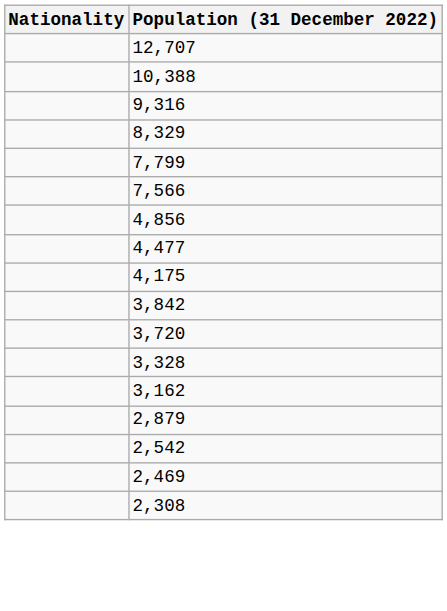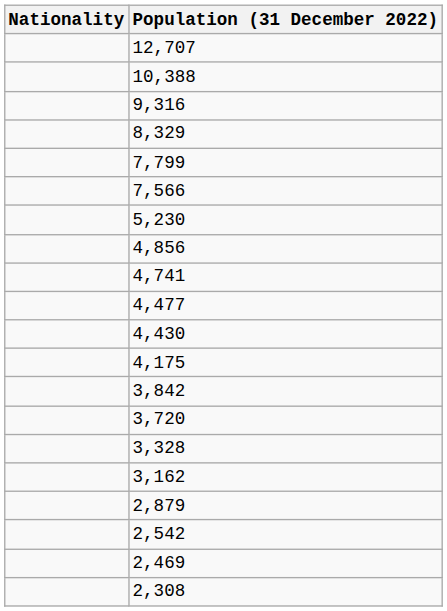 <table class="wikitable" style="float:right;">
 <tr>
 <th>Nationality</th>
 <th>Population (31 December 2022)</th>
 </tr>
 <tr>
 <td></td>
 <td>12,707</td>
 </tr>
 <tr>
 <td></td>
 <td>10,388</td>
 </tr>
 <tr>
 <td></td>
 <td>9,316</td>
 </tr>
 <tr>
 <td></td>
 <td>8,329</td>
 </tr>
 <tr>
 <td></td>
 <td>7,799</td>
 </tr>
 <tr>
 <td></td>
 <td>7,566</td>
 </tr>
 <tr>
 <td></td>
+<td>5,230</td>
+</tr>
+<tr>
+<td></td>
 <td>4,856</td>
 </tr>
 <tr>
 <td></td>
+<td>4,741</td>
+</tr>
+<tr>
+<td></td>
 <td>4,477</td>
+</tr>
+<tr>
+<td></td>
+<td>4,430</td>
 </tr>
 <tr>
 <td></td>
 <td>4,175</td>
 </tr>
 <tr>
 <td></td>
 <td>3,842</td>
 </tr>
 <tr>
 <td></td>
 <td>3,720</td>
 </tr>
 <tr>
 <td></td>
 <td>3,328</td>
 </tr>
 <tr>
 <td></td>
 <td>3,162</td>
 </tr>
 <tr>
 <td></td>
 <td>2,879</td>
 </tr>
 <tr>
 <td></td>
 <td>2,542</td>
 </tr>
 <tr>
 <td></td>
 <td>2,469</td>
 </tr>
 <tr>
 <td></td>
 <td>2,308</td>
 </tr>
 </table>
